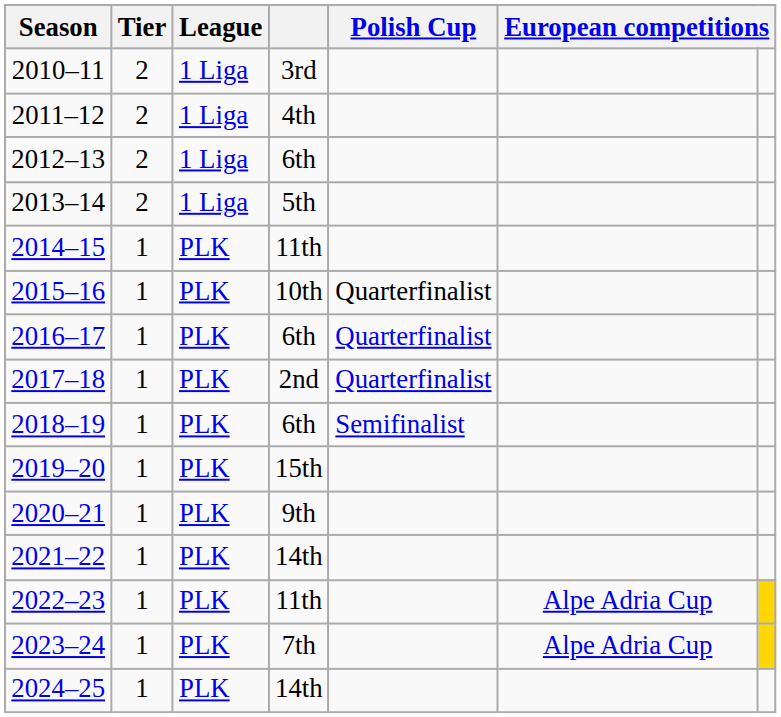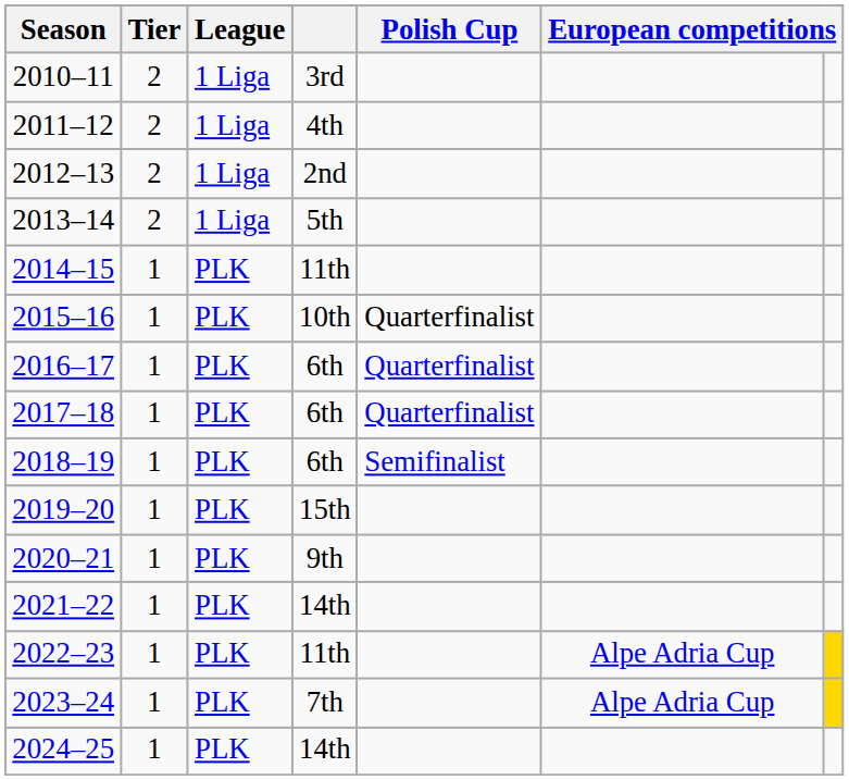 <table class="wikitable" style="font-size:85%; text-align:center;">
 <tr>
 <th>Season</th>
 <th>Tier</th>
 <th>League</th>
 <th></th>
 <th><a href='#'>Polish Cup</a></th>
 <th colspan=2><a href='#'>European competitions</a></th>
 </tr>
 <tr>
 <td>2010–11</td>
 <td>2</td>
 <td align=left><a href='#'>1 Liga</a></td>
 <td>3rd</td>
 <td></td>
 <td></td>
 <td></td>
 </tr>
 <tr>
 <td>2011–12</td>
 <td>2</td>
 <td align=left><a href='#'>1 Liga</a></td>
 <td>4th</td>
 <td></td>
 <td></td>
 <td></td>
 </tr>
 <tr>
 <td>2012–13</td>
 <td>2</td>
 <td align=left><a href='#'>1 Liga</a></td>
-<td>6th</td>
+<td>2nd</td>
 <td></td>
 <td></td>
 <td></td>
 </tr>
 <tr>
 <td>2013–14</td>
 <td>2</td>
 <td align=left><a href='#'>1 Liga</a></td>
 <td>5th</td>
 <td></td>
 <td></td>
 <td></td>
 </tr>
 <tr>
 <td><a href='#'>2014–15</a></td>
 <td>1</td>
 <td align=left><a href='#'>PLK</a></td>
 <td>11th</td>
 <td></td>
 <td></td>
 <td></td>
 </tr>
 <tr>
 <td><a href='#'>2015–16</a></td>
 <td>1</td>
 <td align=left><a href='#'>PLK</a></td>
 <td>10th</td>
 <td align=left>Quarterfinalist</td>
 <td></td>
 <td></td>
 </tr>
 <tr>
 <td><a href='#'>2016–17</a></td>
 <td>1</td>
 <td align=left><a href='#'>PLK</a></td>
 <td>6th</td>
 <td align=left><a href='#'>Quarterfinalist</a></td>
 <td></td>
 <td></td>
 </tr>
 <tr>
 <td><a href='#'>2017–18</a></td>
 <td>1</td>
 <td align=left><a href='#'>PLK</a></td>
-<td>2nd</td>
+<td>6th</td>
 <td align=left><a href='#'>Quarterfinalist</a></td>
 <td></td>
 <td></td>
 </tr>
 <tr>
 <td><a href='#'>2018–19</a></td>
 <td>1</td>
 <td align=left><a href='#'>PLK</a></td>
 <td>6th</td>
 <td align=left><a href='#'>Semifinalist</a></td>
 <td></td>
 <td></td>
 </tr>
 <tr>
 <td><a href='#'>2019–20</a></td>
 <td>1</td>
 <td align=left><a href='#'>PLK</a></td>
 <td>15th</td>
 <td></td>
 <td></td>
 <td></td>
 </tr>
 <tr>
 <td><a href='#'>2020–21</a></td>
 <td>1</td>
 <td align=left><a href='#'>PLK</a></td>
 <td>9th</td>
 <td></td>
 <td></td>
 <td></td>
 </tr>
 <tr>
 <td><a href='#'>2021–22</a></td>
 <td>1</td>
 <td align=left><a href='#'>PLK</a></td>
 <td>14th</td>
 <td></td>
 <td></td>
 <td></td>
 </tr>
 <tr>
 <td><a href='#'>2022–23</a></td>
 <td>1</td>
 <td align=left><a href='#'>PLK</a></td>
 <td>11th</td>
 <td></td>
 <td><small><strong></strong></small> <a href='#'>Alpe Adria Cup</a></td>
 <td style="background:gold;" align=center></td>
 </tr>
 <tr>
 <td><a href='#'>2023–24</a></td>
 <td>1</td>
 <td align=left><a href='#'>PLK</a></td>
 <td>7th</td>
 <td></td>
 <td><small><strong></strong></small> <a href='#'>Alpe Adria Cup</a></td>
 <td style="background:gold;" align=center></td>
 </tr>
 <tr>
 <td><a href='#'>2024–25</a></td>
 <td>1</td>
 <td align=left><a href='#'>PLK</a></td>
 <td>14th</td>
 <td></td>
 <td></td>
 <td></td>
 </tr>
 </table>
